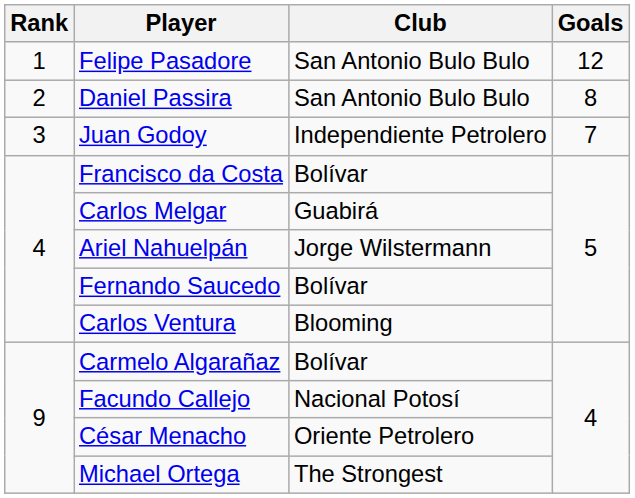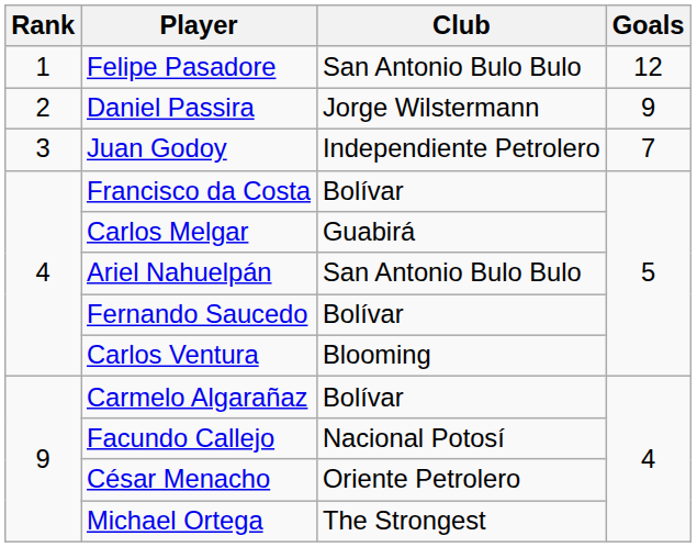 <table class="wikitable" style="text-align:center">
 <tr>
 <th>Rank</th>
 <th>Player</th>
 <th>Club</th>
 <th>Goals</th>
 </tr>
 <tr>
 <td>1</td>
 <td align="left"> <a href='#'>Felipe Pasadore</a></td>
 <td align="left">San Antonio Bulo Bulo</td>
 <td>12</td>
 </tr>
 <tr>
 <td>2</td>
 <td align="left"> <a href='#'>Daniel Passira</a></td>
-<td align="left">San Antonio Bulo Bulo</td>
-<td>8</td>
+<td align="left">Jorge Wilstermann</td>
+<td>9</td>
 </tr>
 <tr>
 <td>3</td>
 <td align="left"> <a href='#'>Juan Godoy</a></td>
 <td align="left">Independiente Petrolero</td>
 <td>7</td>
 </tr>
 <tr>
 <td rowspan=5>4</td>
 <td align="left"> <a href='#'>Francisco da Costa</a></td>
 <td align="left">Bolívar</td>
 <td rowspan=5>5</td>
 </tr>
 <tr>
 <td align="left"> <a href='#'>Carlos Melgar</a></td>
 <td align="left">Guabirá</td>
 </tr>
 <tr>
 <td align="left"> <a href='#'>Ariel Nahuelpán</a></td>
-<td align="left">Jorge Wilstermann</td>
+<td align="left">San Antonio Bulo Bulo</td>
 </tr>
 <tr>
 <td align="left"> <a href='#'>Fernando Saucedo</a></td>
 <td align="left">Bolívar</td>
 </tr>
 <tr>
 <td align="left"> <a href='#'>Carlos Ventura</a></td>
 <td align="left">Blooming</td>
 </tr>
 <tr>
 <td rowspan=4>9</td>
 <td align="left"> <a href='#'>Carmelo Algarañaz</a></td>
 <td align="left">Bolívar</td>
 <td rowspan=4>4</td>
 </tr>
 <tr>
 <td align="left"> <a href='#'>Facundo Callejo</a></td>
 <td align="left">Nacional Potosí</td>
 </tr>
 <tr>
 <td align="left"> <a href='#'>César Menacho</a></td>
 <td align="left">Oriente Petrolero</td>
 </tr>
 <tr>
 <td align="left"> <a href='#'>Michael Ortega</a></td>
 <td align="left">The Strongest</td>
 </tr>
 </table>
